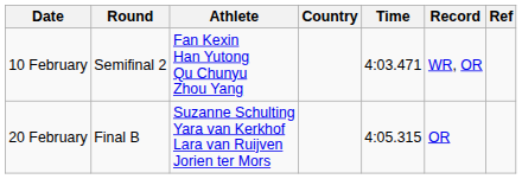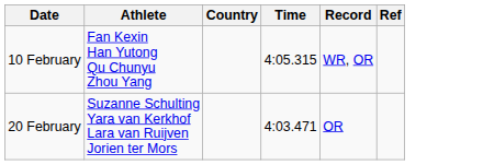 <table class="wikitable">
 <tr>
 <th>Date</th>
-<th>Round</th>
 <th>Athlete</th>
 <th>Country</th>
 <th>Time</th>
 <th>Record</th>
 <th>Ref</th>
 </tr>
 <tr>
 <td>10 February</td>
-<td>Semifinal 2</td>
 <td><a href='#'>Fan Kexin</a><br><a href='#'>Han Yutong</a><br><a href='#'>Qu Chunyu</a><br><a href='#'>Zhou Yang</a></td>
 <td></td>
-<td>4:03.471</td>
+<td>4:05.315</td>
 <td><a href='#'>WR</a>, <a href='#'>OR</a></td>
 <td></td>
 </tr>
 <tr>
 <td>20 February</td>
-<td>Final B</td>
 <td><a href='#'>Suzanne Schulting</a><br><a href='#'>Yara van Kerkhof</a><br><a href='#'>Lara van Ruijven</a><br><a href='#'>Jorien ter Mors</a></td>
 <td></td>
-<td>4:05.315</td>
+<td>4:03.471</td>
 <td><a href='#'>OR</a></td>
 <td></td>
 </tr>
 </table>
